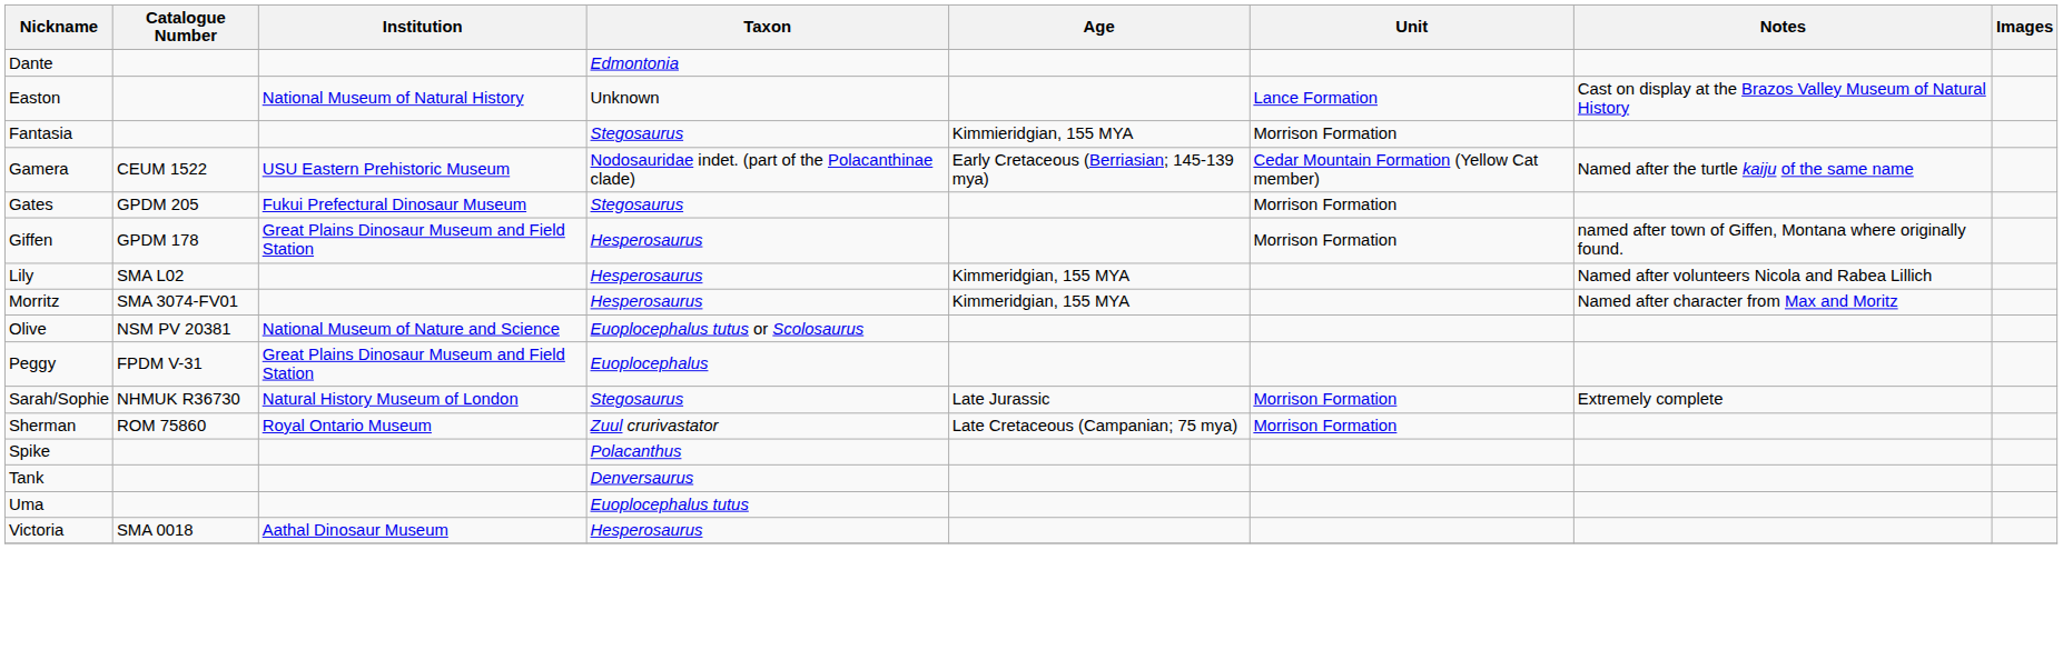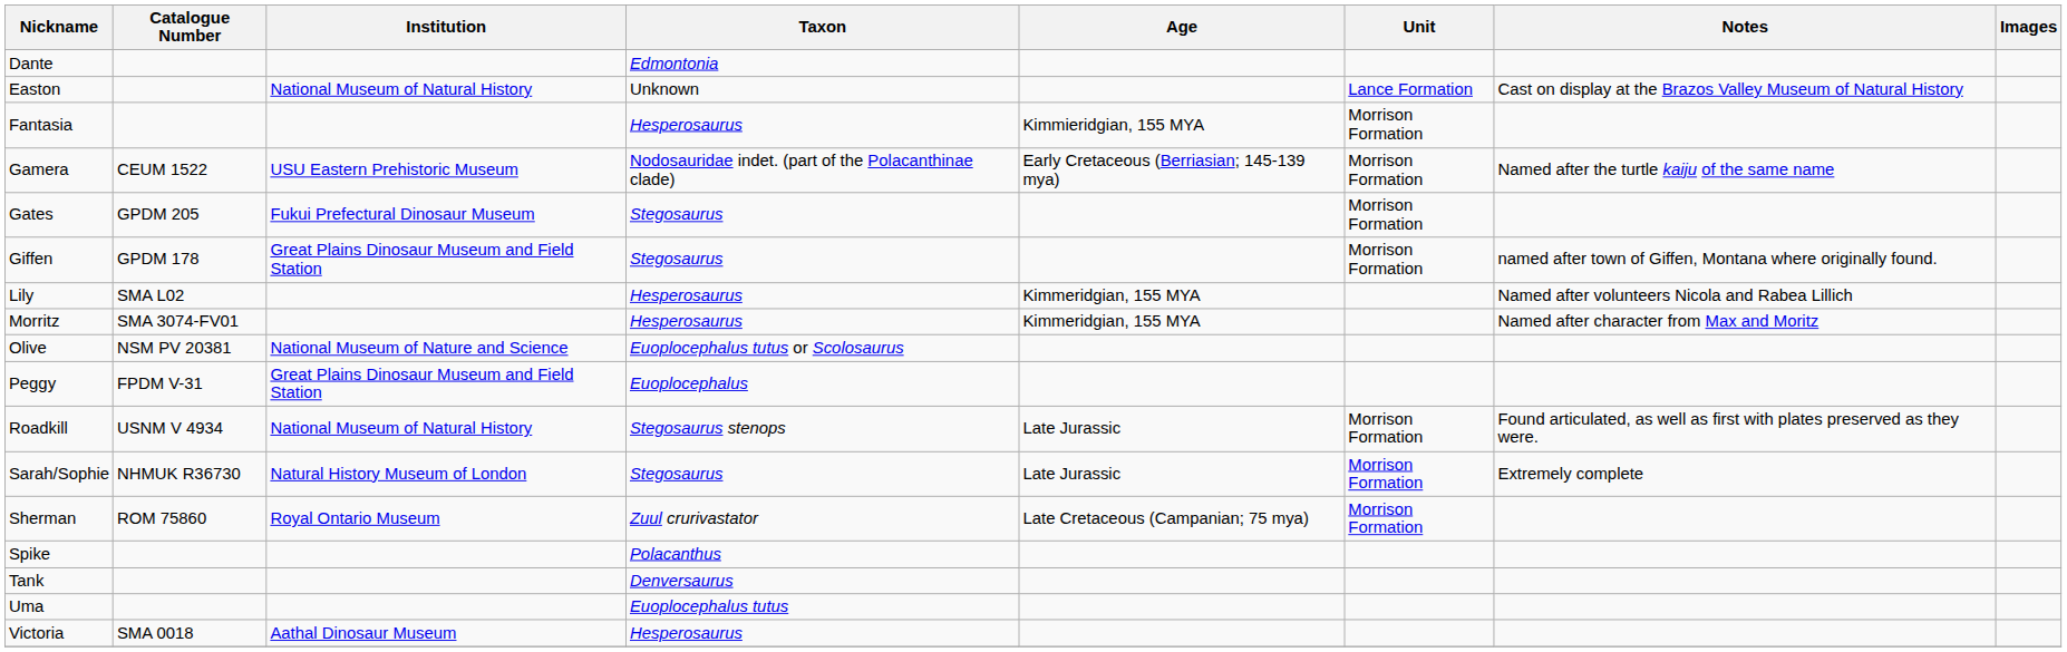 <table class="wikitable sortable" align="center" width="100%">
 <tr>
 <th>Nickname</th>
 <th>Catalogue Number</th>
 <th>Institution</th>
 <th>Taxon</th>
 <th>Age</th>
 <th>Unit</th>
 <th>Notes</th>
 <th>Images</th>
 </tr>
 <tr>
 <td>Dante</td>
 <td></td>
 <td></td>
 <td><em><a href='#'>Edmontonia</a></em></td>
 <td></td>
 <td></td>
 <td></td>
 <td></td>
 </tr>
 <tr>
 <td>Easton</td>
 <td></td>
 <td><a href='#'>National Museum of Natural History</a></td>
 <td>Unknown</td>
 <td></td>
 <td><a href='#'>Lance Formation</a></td>
 <td>Cast on display at the <a href='#'>Brazos Valley Museum of Natural History</a></td>
 <td></td>
 </tr>
 <tr>
 <td>Fantasia</td>
 <td></td>
 <td></td>
-<td><em><a href='#'>Stegosaurus</a></em></td>
+<td><em><a href='#'>Hesperosaurus</a></em></td>
 <td>Kimmieridgian, 155 MYA</td>
 <td>Morrison Formation</td>
 <td></td>
 <td></td>
 </tr>
 <tr>
 <td>Gamera</td>
 <td>CEUM 1522</td>
 <td><a href='#'>USU Eastern Prehistoric Museum</a></td>
 <td><a href='#'>Nodosauridae</a> indet. (part of the <a href='#'>Polacanthinae</a> clade)</td>
 <td>Early Cretaceous (<a href='#'>Berriasian</a>; 145-139 mya)</td>
-<td><a href='#'>Cedar Mountain Formation</a> (Yellow Cat member)</td>
+<td>Morrison Formation</td>
 <td>Named after the turtle <em><a href='#'>kaiju</a></em> <a href='#'>of the same name</a></td>
 <td></td>
 </tr>
 <tr>
 <td>Gates</td>
 <td>GPDM 205</td>
 <td><a href='#'>Fukui Prefectural Dinosaur Museum</a></td>
 <td><em><a href='#'>Stegosaurus</a></em></td>
 <td></td>
 <td>Morrison Formation</td>
 <td></td>
 <td></td>
 </tr>
 <tr>
 <td>Giffen</td>
 <td>GPDM 178</td>
 <td><a href='#'>Great Plains Dinosaur Museum and Field Station</a></td>
-<td><em><a href='#'>Hesperosaurus</a></em></td>
+<td><em><a href='#'>Stegosaurus</a></em></td>
 <td></td>
 <td>Morrison Formation</td>
 <td>named after town of Giffen, Montana where originally found.</td>
 <td></td>
 </tr>
 <tr>
 <td>Lily</td>
 <td>SMA L02</td>
 <td></td>
 <td><em><a href='#'>Hesperosaurus</a></em></td>
 <td>Kimmeridgian, 155 MYA</td>
 <td></td>
 <td>Named after volunteers Nicola and Rabea Lillich</td>
 <td></td>
 </tr>
 <tr>
 <td>Morritz</td>
 <td>SMA 3074-FV01</td>
 <td></td>
 <td><em><a href='#'>Hesperosaurus</a></em></td>
 <td>Kimmeridgian, 155 MYA</td>
 <td></td>
 <td>Named after character from <a href='#'>Max and Moritz</a></td>
 <td></td>
 </tr>
 <tr>
 <td>Olive</td>
 <td>NSM PV 20381</td>
 <td><a href='#'>National Museum of Nature and Science</a></td>
 <td><a href='#'><em>Euoplocephalus tutus</em></a> or <em><a href='#'>Scolosaurus</a></em></td>
 <td></td>
 <td></td>
 <td></td>
 <td></td>
 </tr>
 <tr>
 <td>Peggy</td>
 <td>FPDM V-31</td>
 <td><a href='#'>Great Plains Dinosaur Museum and Field Station</a></td>
 <td><em><a href='#'>Euoplocephalus</a></em></td>
 <td></td>
 <td></td>
 <td></td>
+<td></td>
+</tr>
+<tr>
+<td>Roadkill</td>
+<td>USNM V 4934</td>
+<td><a href='#'>National Museum of Natural History</a></td>
+<td><em><a href='#'>Stegosaurus</a> stenops</em></td>
+<td>Late Jurassic</td>
+<td>Morrison Formation</td>
+<td>Found articulated, as well as first with plates preserved as they were.</td>
 <td></td>
 </tr>
 <tr>
 <td>Sarah/Sophie</td>
 <td>NHMUK R36730</td>
 <td><a href='#'>Natural History Museum of London</a></td>
 <td><em><a href='#'>Stegosaurus</a></em></td>
 <td>Late Jurassic</td>
 <td><a href='#'>Morrison Formation</a></td>
 <td>Extremely complete</td>
 <td></td>
 </tr>
 <tr>
 <td>Sherman</td>
 <td>ROM 75860</td>
 <td><a href='#'>Royal Ontario Museum</a></td>
 <td><em><a href='#'>Zuul</a> crurivastator</em></td>
 <td>Late Cretaceous (Campanian; 75 mya)</td>
 <td><a href='#'>Morrison Formation</a></td>
 <td></td>
 <td></td>
 </tr>
 <tr>
 <td>Spike</td>
 <td></td>
 <td></td>
 <td><em><a href='#'>Polacanthus</a></em></td>
 <td></td>
 <td></td>
 <td></td>
 </tr>
 <tr>
 <td>Tank</td>
 <td></td>
 <td></td>
 <td><em><a href='#'>Denversaurus</a></em></td>
 <td></td>
 <td></td>
 <td></td>
 <td></td>
 </tr>
 <tr>
 <td>Uma</td>
 <td></td>
 <td></td>
 <td><a href='#'><em>Euoplocephalus tutus</em></a></td>
 <td></td>
 <td></td>
 <td></td>
 <td></td>
 </tr>
 <tr>
 <td>Victoria</td>
 <td>SMA 0018</td>
 <td><a href='#'>Aathal Dinosaur Museum</a></td>
 <td><em><a href='#'>Hesperosaurus</a></em></td>
 <td></td>
 <td></td>
 <td></td>
 <td></td>
 </tr>
 <tr>
 </tr>
 </table>
